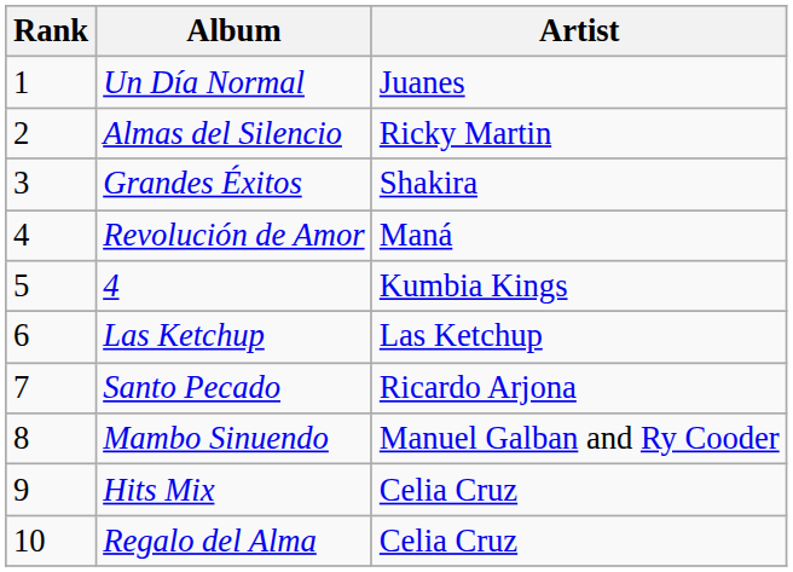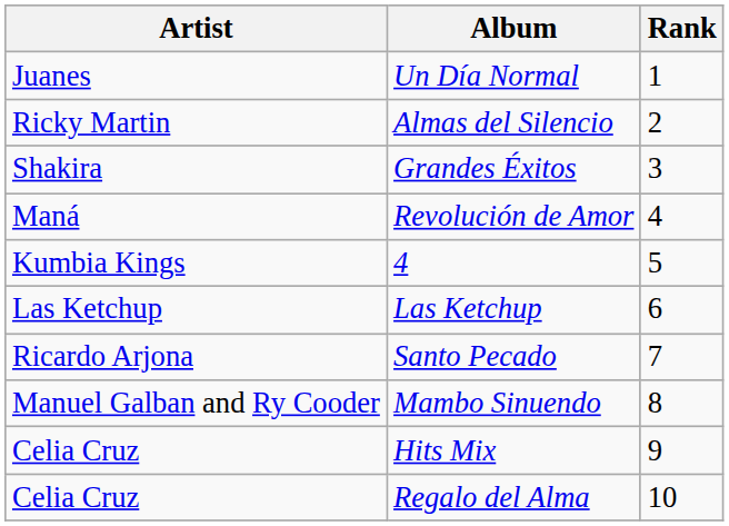 <table class="wikitable sortable">
 <tr>
+<th>Artist</th>
+<th>Album</th>
 <th>Rank</th>
-<th>Album</th>
-<th>Artist</th>
 </tr>
 <tr>
+<td><a href='#'>Juanes</a></td>
+<td><em><a href='#'>Un Día Normal</a></em></td>
 <td>1</td>
-<td><em><a href='#'>Un Día Normal</a></em></td>
-<td><a href='#'>Juanes</a></td>
 </tr>
 <tr>
+<td><a href='#'>Ricky Martin</a></td>
+<td><em><a href='#'>Almas del Silencio</a></em></td>
 <td>2</td>
-<td><em><a href='#'>Almas del Silencio</a></em></td>
-<td><a href='#'>Ricky Martin</a></td>
 </tr>
 <tr>
+<td><a href='#'>Shakira</a></td>
+<td><em><a href='#'>Grandes Éxitos</a></em></td>
 <td>3</td>
-<td><em><a href='#'>Grandes Éxitos</a></em></td>
-<td><a href='#'>Shakira</a></td>
 </tr>
 <tr>
+<td><a href='#'>Maná</a></td>
+<td><em><a href='#'>Revolución de Amor</a></em></td>
 <td>4</td>
-<td><em><a href='#'>Revolución de Amor</a></em></td>
-<td><a href='#'>Maná</a></td>
 </tr>
 <tr>
+<td><a href='#'>Kumbia Kings</a></td>
+<td><em><a href='#'>4</a></em></td>
 <td>5</td>
-<td><em><a href='#'>4</a></em></td>
-<td><a href='#'>Kumbia Kings</a></td>
 </tr>
 <tr>
+<td><a href='#'>Las Ketchup</a></td>
+<td><em><a href='#'>Las Ketchup</a></em></td>
 <td>6</td>
-<td><em><a href='#'>Las Ketchup</a></em></td>
-<td><a href='#'>Las Ketchup</a></td>
 </tr>
 <tr>
+<td><a href='#'>Ricardo Arjona</a></td>
+<td><em><a href='#'>Santo Pecado</a></em></td>
 <td>7</td>
-<td><em><a href='#'>Santo Pecado</a></em></td>
-<td><a href='#'>Ricardo Arjona</a></td>
 </tr>
 <tr>
+<td><a href='#'>Manuel Galban</a> and <a href='#'>Ry Cooder</a></td>
+<td><em><a href='#'>Mambo Sinuendo</a></em></td>
 <td>8</td>
-<td><em><a href='#'>Mambo Sinuendo</a></em></td>
-<td><a href='#'>Manuel Galban</a> and <a href='#'>Ry Cooder</a></td>
 </tr>
 <tr>
+<td><a href='#'>Celia Cruz</a></td>
+<td><em><a href='#'>Hits Mix</a></em></td>
 <td>9</td>
-<td><em><a href='#'>Hits Mix</a></em></td>
-<td><a href='#'>Celia Cruz</a></td>
 </tr>
 <tr>
+<td><a href='#'>Celia Cruz</a></td>
+<td><em><a href='#'>Regalo del Alma</a></em></td>
 <td>10</td>
-<td><em><a href='#'>Regalo del Alma</a></em></td>
-<td><a href='#'>Celia Cruz</a></td>
 </tr>
 </table>
